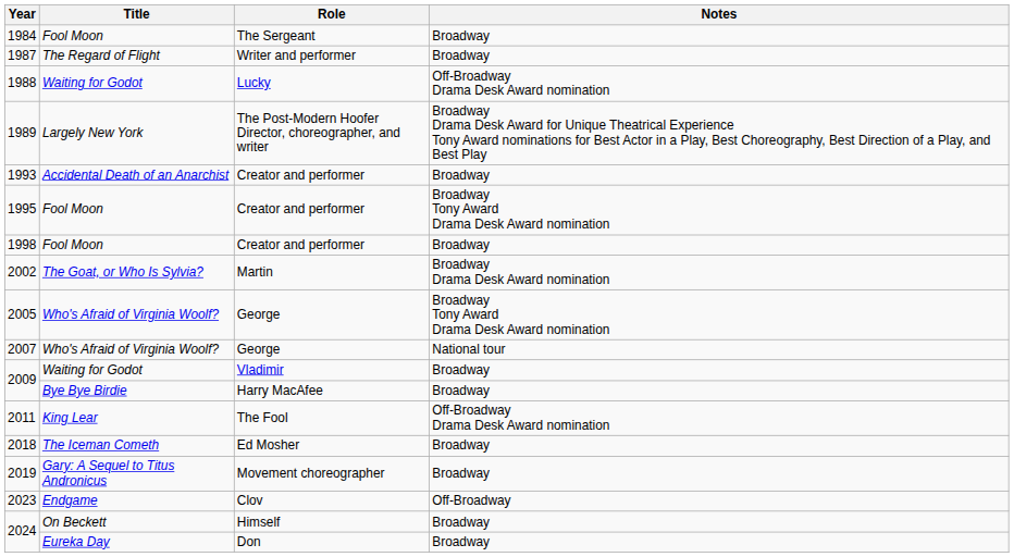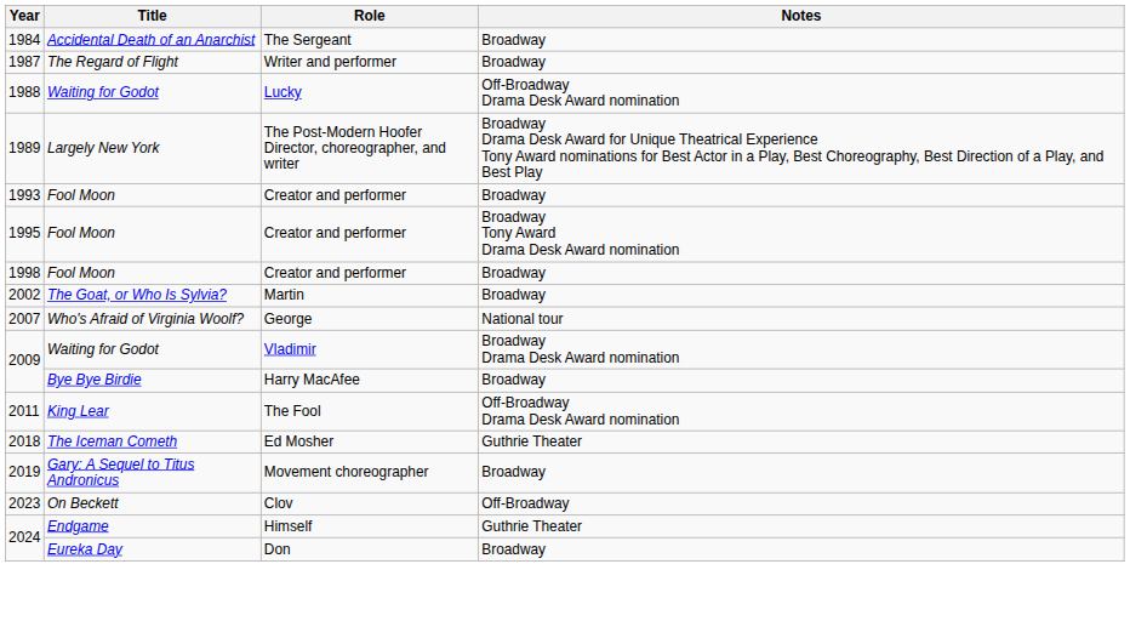 <table class = "wikitable sortable">
 <tr>
 <th>Year</th>
 <th>Title</th>
 <th>Role</th>
 <th>Notes</th>
 </tr>
 <tr>
 <td>1984</td>
-<td><em>Fool Moon</em></td>
+<td><em><a href='#'>Accidental Death of an Anarchist</a></em></td>
 <td>The Sergeant</td>
 <td>Broadway</td>
 </tr>
 <tr>
 <td>1987</td>
 <td><em>The Regard of Flight</em></td>
 <td>Writer and performer</td>
 <td>Broadway</td>
 </tr>
 <tr>
 <td>1988</td>
 <td><em><a href='#'>Waiting for Godot</a></em></td>
 <td><a href='#'>Lucky</a></td>
 <td>Off-Broadway<br>Drama Desk Award nomination</td>
 </tr>
 <tr>
 <td>1989</td>
 <td><em>Largely New York</em></td>
 <td>The Post-Modern Hoofer<br>Director, choreographer, and writer</td>
 <td>Broadway<br>Drama Desk Award for Unique Theatrical Experience<br>Tony Award nominations for Best Actor in a Play, Best Choreography, Best Direction of a Play, and Best Play</td>
 </tr>
 <tr>
 <td>1993</td>
-<td><em><a href='#'>Accidental Death of an Anarchist</a></em></td>
+<td><em>Fool Moon</em></td>
 <td>Creator and performer</td>
 <td>Broadway</td>
 </tr>
 <tr>
 <td>1995</td>
 <td><em>Fool Moon</em></td>
 <td>Creator and performer</td>
 <td>Broadway<br>Tony Award<br>Drama Desk Award nomination</td>
 </tr>
 <tr>
 <td>1998</td>
 <td><em>Fool Moon</em></td>
 <td>Creator and performer</td>
 <td>Broadway</td>
 </tr>
 <tr>
 <td>2002</td>
 <td><em><a href='#'>The Goat, or Who Is Sylvia?</a></em></td>
 <td>Martin</td>
-<td>Broadway<br>Drama Desk Award nomination</td>
-</tr>
-<tr>
-<td>2005</td>
-<td><em><a href='#'>Who's Afraid of Virginia Woolf?</a></em></td>
-<td>George</td>
-<td>Broadway<br>Tony Award<br>Drama Desk Award nomination</td>
+<td>Broadway</td>
 </tr>
 <tr>
 <td>2007</td>
 <td><em>Who's Afraid of Virginia Woolf?</em></td>
 <td>George</td>
 <td>National tour</td>
 </tr>
 <tr>
 <td rowspan="2">2009</td>
 <td><em>Waiting for Godot</em></td>
 <td><a href='#'>Vladimir</a></td>
-<td>Broadway</td>
+<td>Broadway<br>Drama Desk Award nomination</td>
 </tr>
 <tr>
 <td><em><a href='#'>Bye Bye Birdie</a></em></td>
 <td>Harry MacAfee</td>
 <td>Broadway</td>
 </tr>
 <tr>
 <td>2011</td>
 <td><em><a href='#'>King Lear</a></em></td>
 <td>The Fool</td>
 <td>Off-Broadway<br>Drama Desk Award nomination</td>
 </tr>
 <tr>
 <td>2018</td>
 <td><em><a href='#'>The Iceman Cometh</a></em></td>
 <td>Ed Mosher</td>
-<td>Broadway</td>
+<td>Guthrie Theater</td>
 </tr>
 <tr>
 <td>2019</td>
 <td><em><a href='#'>Gary: A Sequel to Titus Andronicus</a></em></td>
 <td>Movement choreographer</td>
 <td>Broadway</td>
 </tr>
 <tr>
 <td>2023</td>
-<td><em><a href='#'>Endgame</a></em></td>
+<td><em>On Beckett</em></td>
 <td>Clov</td>
 <td>Off-Broadway</td>
 </tr>
 <tr>
 <td rowspan="2">2024</td>
-<td><em>On Beckett</em></td>
+<td><em><a href='#'>Endgame</a></em></td>
 <td>Himself</td>
-<td>Broadway</td>
+<td>Guthrie Theater</td>
 </tr>
 <tr>
 <td><em><a href='#'>Eureka Day</a></em></td>
 <td>Don</td>
 <td>Broadway</td>
 </tr>
 </table>
